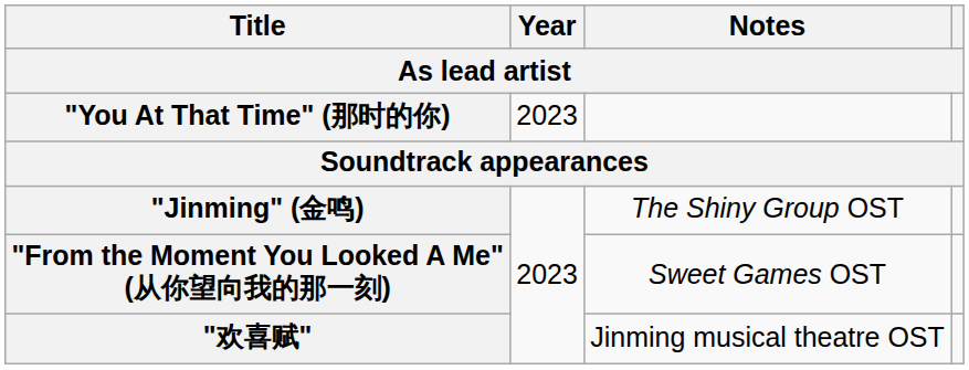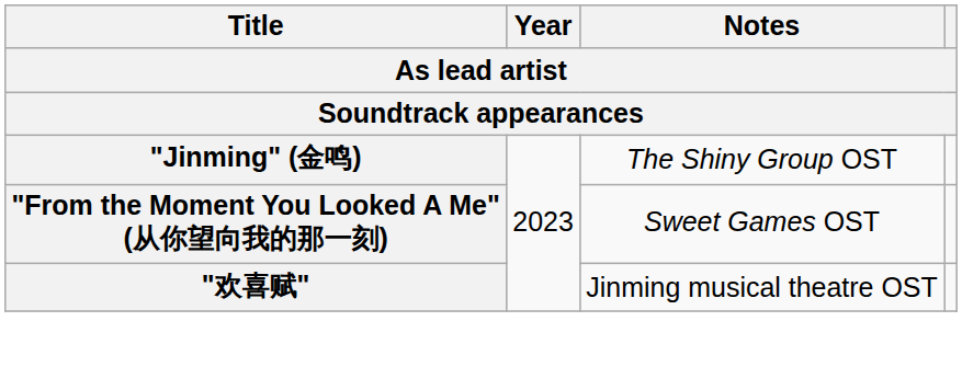 <table class="wikitable plainrowheaders" style="text-align:center">
 <tr>
 <th scope="col">Title</th>
 <th scope="col">Year</th>
 <th scope="col">Notes</th>
 <th></th>
 </tr>
 <tr>
 <th colspan="4">As lead artist</th>
-</tr>
-<tr>
-<th scope="row">"You At That Time" (那时的你)</th>
-<td>2023</td>
-<td></td>
-<td></td>
 </tr>
 <tr>
 <th colspan="4">Soundtrack appearances</th>
 </tr>
 <tr>
 <th scope="row">"Jinming" (金鸣)</th>
 <td rowspan="3">2023</td>
 <td><em>The Shiny Group</em> OST</td>
 <td></td>
 </tr>
 <tr>
 <th scope="row">"From the Moment You Looked A Me"<br>(从你望向我的那一刻)</th>
 <td><em>Sweet Games</em> OST</td>
 <td></td>
 </tr>
 <tr>
 <th scope="row">"欢喜赋"</th>
 <td>Jinming musical theatre OST</td>
 <td></td>
 </tr>
 </table>
